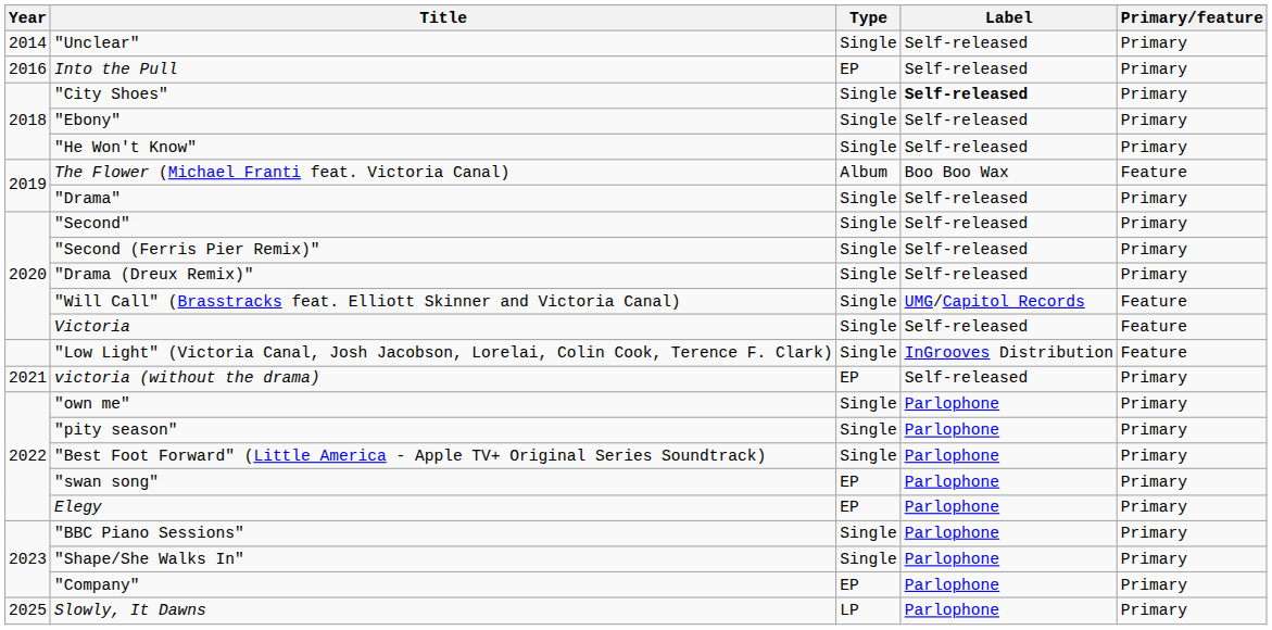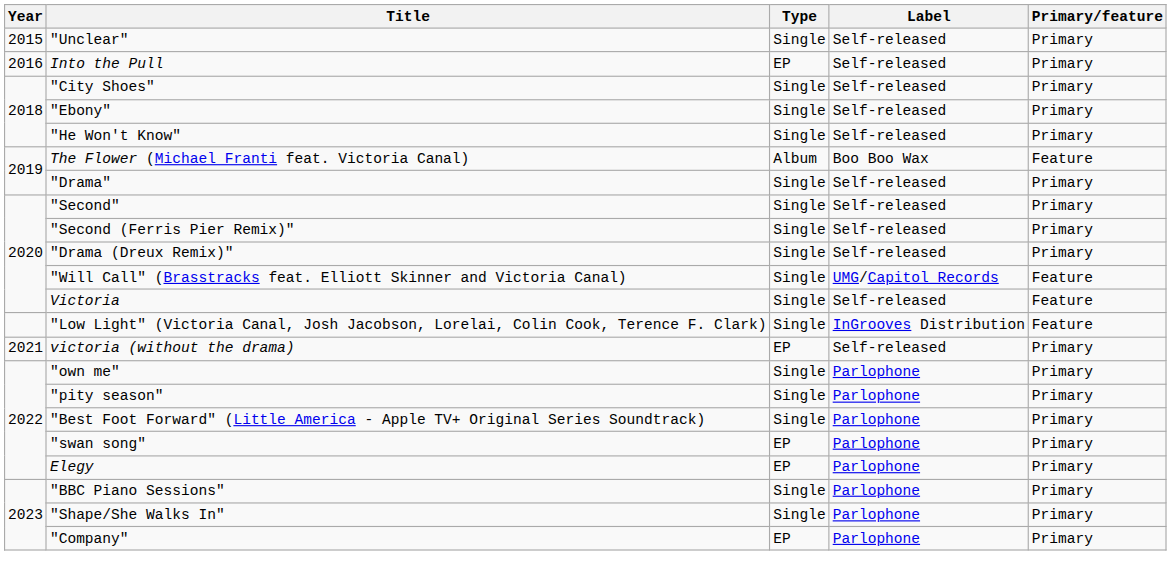 <table class="wikitable">
 <tr>
 <th>Year</th>
 <th>Title</th>
 <th>Type</th>
 <th>Label</th>
 <th>Primary/feature</th>
 </tr>
 <tr>
-<td>2014</td>
+<td>2015</td>
 <td>"Unclear"</td>
 <td>Single</td>
 <td>Self-released</td>
 <td>Primary</td>
 </tr>
 <tr>
 <td>2016</td>
 <td><em>Into the Pull</em></td>
 <td>EP</td>
 <td>Self-released</td>
 <td>Primary</td>
 </tr>
 <tr>
 <td rowspan="3">2018</td>
 <td>"City Shoes"</td>
 <td>Single</td>
-<td><strong>Self-released</strong></td>
+<td>Self-released</td>
 <td>Primary</td>
 </tr>
 <tr>
 <td>"Ebony"</td>
 <td>Single</td>
 <td>Self-released</td>
 <td>Primary</td>
 </tr>
 <tr>
 <td>"He Won't Know"</td>
 <td>Single</td>
 <td>Self-released</td>
 <td>Primary</td>
 </tr>
 <tr>
 <td rowspan="2">2019</td>
 <td><em>The Flower</em> (<a href='#'>Michael Franti</a> feat. Victoria Canal)</td>
 <td>Album</td>
 <td>Boo Boo Wax</td>
 <td>Feature</td>
 </tr>
 <tr>
 <td>"Drama"</td>
 <td>Single</td>
 <td>Self-released</td>
 <td>Primary</td>
 </tr>
 <tr>
 <td rowspan="5">2020</td>
 <td>"Second"</td>
 <td>Single</td>
 <td>Self-released</td>
 <td>Primary</td>
 </tr>
 <tr>
 <td>"Second (Ferris Pier Remix)"</td>
 <td>Single</td>
 <td>Self-released</td>
 <td>Primary</td>
 </tr>
 <tr>
 <td>"Drama (Dreux Remix)"</td>
 <td>Single</td>
 <td>Self-released</td>
 <td>Primary</td>
 </tr>
 <tr>
 <td>"Will Call" (<a href='#'>Brasstracks</a> feat. Elliott Skinner and Victoria Canal)</td>
 <td>Single</td>
 <td><a href='#'>UMG</a>/<a href='#'>Capitol Records</a></td>
 <td>Feature</td>
 </tr>
 <tr>
 <td><em>Victoria</em></td>
 <td>Single</td>
 <td>Self-released</td>
 <td>Feature</td>
 </tr>
 <tr>
 <td></td>
 <td>"Low Light" (Victoria Canal, Josh Jacobson, Lorelai, Colin Cook, Terence F. Clark)</td>
 <td>Single</td>
 <td><a href='#'>InGrooves</a> Distribution</td>
 <td>Feature</td>
 </tr>
 <tr>
 <td>2021</td>
 <td><em>victoria (without the drama)</em></td>
 <td>EP</td>
 <td>Self-released</td>
 <td>Primary</td>
 </tr>
 <tr>
 <td rowspan="5">2022</td>
 <td>"own me"</td>
 <td>Single</td>
 <td><a href='#'>Parlophone</a></td>
 <td>Primary</td>
 </tr>
 <tr>
 <td>"pity season"</td>
 <td>Single</td>
 <td><a href='#'>Parlophone</a></td>
 <td>Primary</td>
 </tr>
 <tr>
 <td>"Best Foot Forward" (<a href='#'>Little America</a> - Apple TV+ Original Series Soundtrack)</td>
 <td>Single</td>
 <td><a href='#'>Parlophone</a></td>
 <td>Primary</td>
 </tr>
 <tr>
 <td>"swan song"</td>
 <td>EP</td>
 <td><a href='#'>Parlophone</a></td>
 <td>Primary</td>
 </tr>
 <tr>
 <td><em>Elegy</em></td>
 <td>EP</td>
 <td><a href='#'>Parlophone</a></td>
 <td>Primary</td>
 </tr>
 <tr>
 <td rowspan="3">2023</td>
 <td>"BBC Piano Sessions"</td>
 <td>Single</td>
 <td><a href='#'>Parlophone</a></td>
 <td>Primary</td>
 </tr>
 <tr>
 <td>"Shape/She Walks In"</td>
 <td>Single</td>
 <td><a href='#'>Parlophone</a></td>
 <td>Primary</td>
 </tr>
 <tr>
 <td>"Company"</td>
 <td>EP</td>
 <td><a href='#'>Parlophone</a></td>
 <td>Primary</td>
 </tr>
-<tr>
-<td>2025</td>
-<td><em>Slowly, It Dawns</em></td>
-<td>LP</td>
-<td><a href='#'>Parlophone</a></td>
-<td>Primary</td>
-</tr>
 </table>
